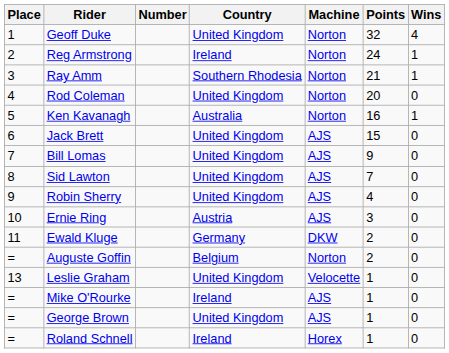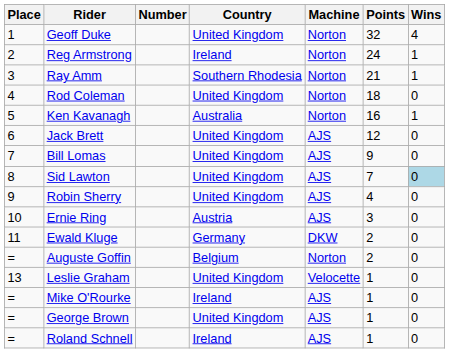 <table class="wikitable" style="font-size: 95%;">
 <tr>
 <th>Place</th>
 <th>Rider</th>
 <th>Number</th>
 <th>Country</th>
 <th>Machine</th>
 <th>Points</th>
 <th>Wins</th>
 </tr>
 <tr>
 <td>1</td>
 <td> <a href='#'>Geoff Duke</a></td>
 <td></td>
 <td><a href='#'>United Kingdom</a></td>
 <td><a href='#'>Norton</a></td>
 <td>32</td>
 <td>4</td>
 </tr>
 <tr>
 <td>2</td>
 <td> <a href='#'>Reg Armstrong</a></td>
 <td></td>
 <td><a href='#'>Ireland</a></td>
 <td><a href='#'>Norton</a></td>
 <td>24</td>
 <td>1</td>
 </tr>
 <tr>
 <td>3</td>
 <td> <a href='#'>Ray Amm</a></td>
 <td></td>
 <td><a href='#'>Southern Rhodesia</a></td>
 <td><a href='#'>Norton</a></td>
 <td>21</td>
 <td>1</td>
 </tr>
 <tr>
 <td>4</td>
 <td> <a href='#'>Rod Coleman</a></td>
 <td></td>
 <td><a href='#'>United Kingdom</a></td>
 <td><a href='#'>Norton</a></td>
-<td>20</td>
+<td>18</td>
 <td>0</td>
 </tr>
 <tr>
 <td>5</td>
 <td> <a href='#'>Ken Kavanagh</a></td>
 <td></td>
 <td><a href='#'>Australia</a></td>
 <td><a href='#'>Norton</a></td>
 <td>16</td>
 <td>1</td>
 </tr>
 <tr>
 <td>6</td>
 <td> <a href='#'>Jack Brett</a></td>
 <td></td>
 <td><a href='#'>United Kingdom</a></td>
 <td><a href='#'>AJS</a></td>
-<td>15</td>
+<td>12</td>
 <td>0</td>
 </tr>
 <tr>
 <td>7</td>
 <td> <a href='#'>Bill Lomas</a></td>
 <td></td>
 <td><a href='#'>United Kingdom</a></td>
 <td><a href='#'>AJS</a></td>
 <td>9</td>
 <td>0</td>
 </tr>
 <tr>
 <td>8</td>
 <td> <a href='#'>Sid Lawton</a></td>
 <td></td>
 <td><a href='#'>United Kingdom</a></td>
 <td><a href='#'>AJS</a></td>
 <td>7</td>
-<td>0</td>
+<td style="background: lightblue;">0</td>
 </tr>
 <tr>
 <td>9</td>
 <td> <a href='#'>Robin Sherry</a></td>
 <td></td>
 <td><a href='#'>United Kingdom</a></td>
 <td><a href='#'>AJS</a></td>
 <td>4</td>
 <td>0</td>
 </tr>
 <tr>
 <td>10</td>
 <td> <a href='#'>Ernie Ring</a></td>
 <td></td>
 <td><a href='#'>Austria</a></td>
 <td><a href='#'>AJS</a></td>
 <td>3</td>
 <td>0</td>
 </tr>
 <tr>
 <td>11</td>
 <td> <a href='#'>Ewald Kluge</a></td>
 <td></td>
 <td><a href='#'>Germany</a></td>
 <td><a href='#'>DKW</a></td>
 <td>2</td>
 <td>0</td>
 </tr>
 <tr>
 <td>=</td>
 <td> <a href='#'>Auguste Goffin</a></td>
 <td></td>
 <td><a href='#'>Belgium</a></td>
 <td><a href='#'>Norton</a></td>
 <td>2</td>
 <td>0</td>
 </tr>
 <tr>
 <td>13</td>
 <td> <a href='#'>Leslie Graham</a></td>
 <td></td>
 <td><a href='#'>United Kingdom</a></td>
 <td><a href='#'>Velocette</a></td>
 <td>1</td>
 <td>0</td>
 </tr>
 <tr>
 <td>=</td>
 <td> <a href='#'>Mike O'Rourke</a></td>
 <td></td>
 <td><a href='#'>Ireland</a></td>
 <td><a href='#'>AJS</a></td>
 <td>1</td>
 <td>0</td>
 </tr>
 <tr>
 <td>=</td>
 <td> <a href='#'>George Brown</a></td>
 <td></td>
 <td><a href='#'>United Kingdom</a></td>
 <td><a href='#'>AJS</a></td>
 <td>1</td>
 <td>0</td>
 </tr>
 <tr>
 <td>=</td>
 <td> <a href='#'>Roland Schnell</a></td>
 <td></td>
 <td><a href='#'>Ireland</a></td>
-<td><a href='#'>Horex</a></td>
+<td><a href='#'>AJS</a></td>
 <td>1</td>
 <td>0</td>
 </tr>
 </table>
